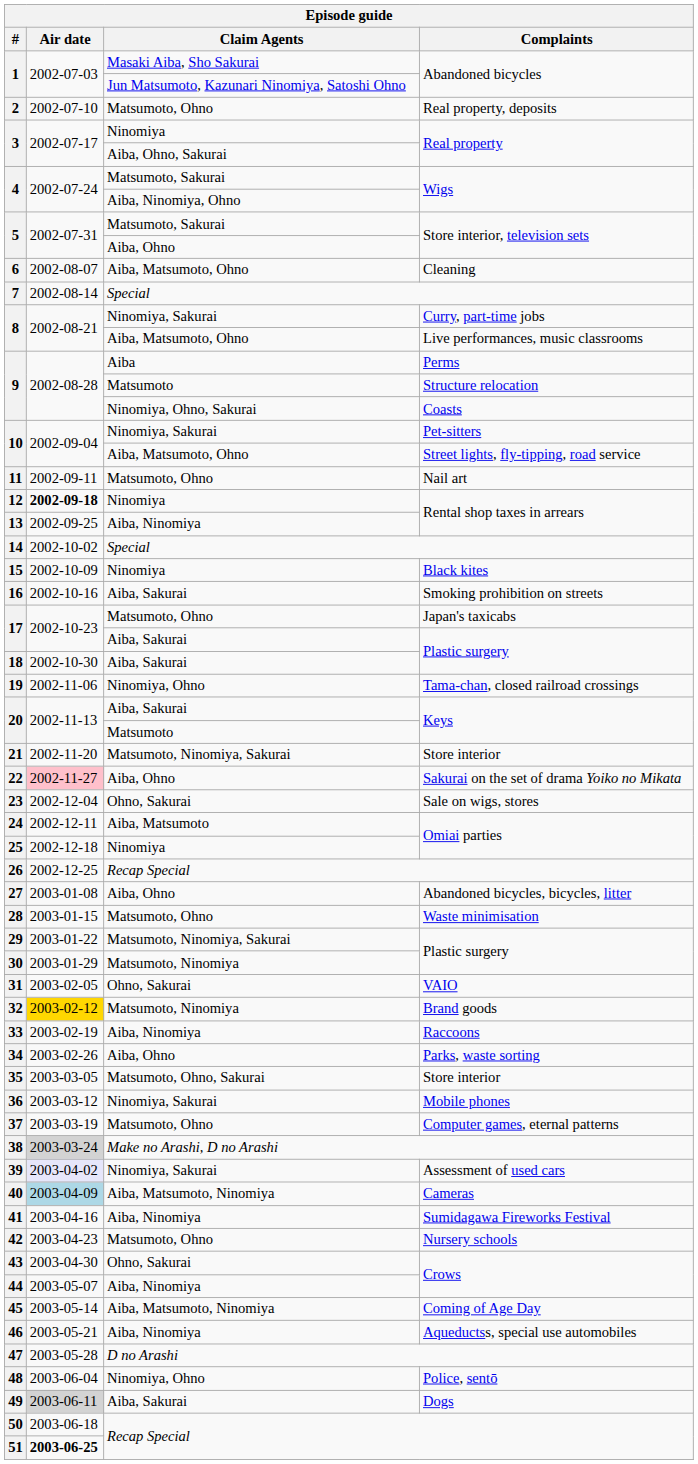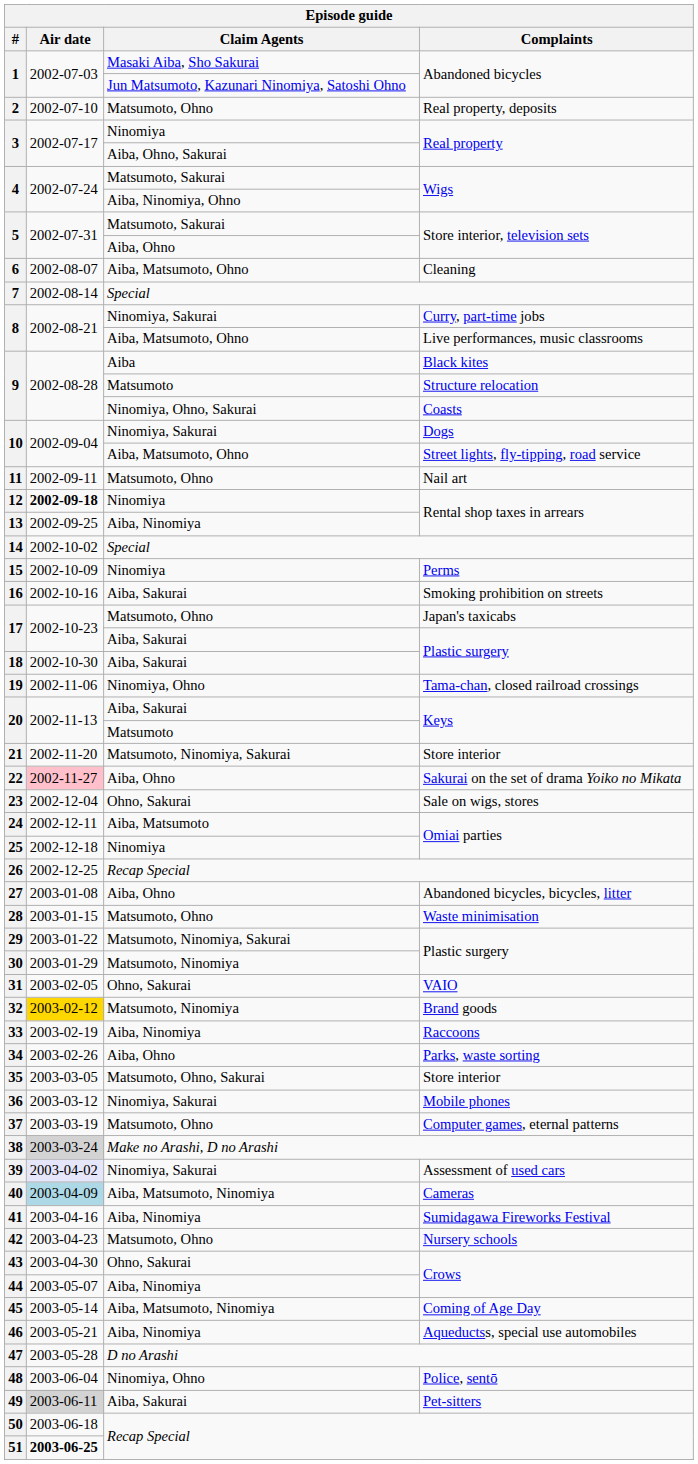 <table class="wikitable collapsible collapsed" style="clear:none; padding:0 auto; width:60%; margin:auto align:left;">
 <tr>
 <th colspan=4>Episode guide</th>
 </tr>
 <tr>
 <th>#</th>
 <th>Air date</th>
 <th>Claim Agents</th>
 <th>Complaints</th>
 </tr>
 <tr>
 <th rowspan="2">1</th>
 <td rowspan="2">2002-07-03</td>
 <td><a href='#'>Masaki Aiba</a>, <a href='#'>Sho Sakurai</a></td>
 <td rowspan="2">Abandoned bicycles</td>
 </tr>
 <tr>
 <td><a href='#'>Jun Matsumoto</a>, <a href='#'>Kazunari Ninomiya</a>, <a href='#'>Satoshi Ohno</a></td>
 </tr>
 <tr>
 <th>2</th>
 <td>2002-07-10</td>
 <td>Matsumoto, Ohno</td>
 <td>Real property, deposits</td>
 </tr>
 <tr>
 <th rowspan="2">3</th>
 <td rowspan="2">2002-07-17</td>
 <td>Ninomiya</td>
 <td rowspan="2"><a href='#'>Real property</a></td>
 </tr>
 <tr>
 <td>Aiba, Ohno, Sakurai</td>
 </tr>
 <tr>
 <th rowspan="2">4</th>
 <td rowspan="2">2002-07-24</td>
 <td>Matsumoto, Sakurai</td>
 <td rowspan="2"><a href='#'>Wigs</a></td>
 </tr>
 <tr>
 <td>Aiba, Ninomiya, Ohno</td>
 </tr>
 <tr>
 <th rowspan="2">5</th>
 <td rowspan="2">2002-07-31</td>
 <td>Matsumoto, Sakurai</td>
 <td rowspan="2">Store interior, <a href='#'>television sets</a></td>
 </tr>
 <tr>
 <td>Aiba, Ohno</td>
 </tr>
 <tr>
 <th>6</th>
 <td>2002-08-07</td>
 <td>Aiba, Matsumoto, Ohno</td>
 <td>Cleaning</td>
 </tr>
 <tr>
 <th>7</th>
 <td>2002-08-14</td>
 <td colspan="2"><em>Special</em></td>
 </tr>
 <tr>
 <th rowspan="2">8</th>
 <td rowspan="2">2002-08-21</td>
 <td>Ninomiya, Sakurai</td>
 <td><a href='#'>Curry</a>, <a href='#'>part-time</a> jobs</td>
 </tr>
 <tr>
 <td>Aiba, Matsumoto, Ohno</td>
 <td>Live performances, music classrooms</td>
 </tr>
 <tr>
 <th rowspan="3">9</th>
 <td rowspan="3">2002-08-28</td>
 <td>Aiba</td>
-<td><a href='#'>Perms</a></td>
+<td><a href='#'>Black kites</a></td>
 </tr>
 <tr>
 <td>Matsumoto</td>
 <td><a href='#'>Structure relocation</a></td>
 </tr>
 <tr>
 <td>Ninomiya, Ohno, Sakurai</td>
 <td><a href='#'>Coasts</a></td>
 </tr>
 <tr>
 <th rowspan="2">10</th>
 <td rowspan="2">2002-09-04</td>
 <td>Ninomiya, Sakurai</td>
-<td><a href='#'>Pet-sitters</a></td>
+<td><a href='#'>Dogs</a></td>
 </tr>
 <tr>
 <td>Aiba, Matsumoto, Ohno</td>
 <td><a href='#'>Street lights</a>, <a href='#'>fly-tipping</a>, <a href='#'>road</a> service</td>
 </tr>
 <tr>
 <th>11</th>
 <td>2002-09-11</td>
 <td>Matsumoto, Ohno</td>
 <td>Nail art</td>
 </tr>
 <tr>
 <th>12</th>
 <td><strong>2002-09-18</strong></td>
 <td>Ninomiya</td>
 <td rowspan="2">Rental shop taxes in arrears</td>
 </tr>
 <tr>
 <th>13</th>
 <td>2002-09-25</td>
 <td>Aiba, Ninomiya</td>
 </tr>
 <tr>
 <th>14</th>
 <td>2002-10-02</td>
 <td colspan="2"><em>Special</em></td>
 </tr>
 <tr>
 <th>15</th>
 <td>2002-10-09</td>
 <td>Ninomiya</td>
-<td><a href='#'>Black kites</a></td>
+<td><a href='#'>Perms</a></td>
 </tr>
 <tr>
 <th>16</th>
 <td>2002-10-16</td>
 <td>Aiba, Sakurai</td>
 <td>Smoking prohibition on streets</td>
 </tr>
 <tr>
 <th rowspan="2">17</th>
 <td rowspan="2">2002-10-23</td>
 <td>Matsumoto, Ohno</td>
 <td>Japan's taxicabs</td>
 </tr>
 <tr>
 <td>Aiba, Sakurai</td>
 <td rowspan="2"><a href='#'>Plastic surgery</a></td>
 </tr>
 <tr>
 <th>18</th>
 <td>2002-10-30</td>
 <td>Aiba, Sakurai</td>
 </tr>
 <tr>
 <th>19</th>
 <td>2002-11-06</td>
 <td>Ninomiya, Ohno</td>
 <td><a href='#'>Tama-chan</a>, closed railroad crossings</td>
 </tr>
 <tr>
 <th rowspan="2">20</th>
 <td rowspan="2">2002-11-13</td>
 <td>Aiba, Sakurai</td>
 <td rowspan="2"><a href='#'>Keys</a></td>
 </tr>
 <tr>
 <td>Matsumoto</td>
 </tr>
 <tr>
 <th>21</th>
 <td>2002-11-20</td>
 <td>Matsumoto, Ninomiya, Sakurai</td>
 <td>Store interior</td>
 </tr>
 <tr>
 <th>22</th>
 <td style="background: pink;">2002-11-27</td>
 <td>Aiba, Ohno</td>
 <td><a href='#'>Sakurai</a> on the set of drama <em>Yoiko no Mikata</em></td>
 </tr>
 <tr>
 <th>23</th>
 <td>2002-12-04</td>
 <td>Ohno, Sakurai</td>
 <td>Sale on wigs, stores</td>
 </tr>
 <tr>
 <th>24</th>
 <td>2002-12-11</td>
 <td>Aiba, Matsumoto</td>
 <td rowspan="2"><a href='#'>Omiai</a> parties</td>
 </tr>
 <tr>
 <th>25</th>
 <td>2002-12-18</td>
 <td>Ninomiya</td>
 </tr>
 <tr>
 <th>26</th>
 <td>2002-12-25</td>
 <td colspan="3"><em>Recap Special</em></td>
 </tr>
 <tr>
 <th>27</th>
 <td>2003-01-08</td>
 <td>Aiba, Ohno</td>
 <td>Abandoned bicycles, bicycles, <a href='#'>litter</a></td>
 </tr>
 <tr>
 <th>28</th>
 <td>2003-01-15</td>
 <td>Matsumoto, Ohno</td>
 <td><a href='#'>Waste minimisation</a></td>
 </tr>
 <tr>
 <th>29</th>
 <td>2003-01-22</td>
 <td>Matsumoto, Ninomiya, Sakurai</td>
 <td rowspan="2">Plastic surgery</td>
 </tr>
 <tr>
 <th>30</th>
 <td>2003-01-29</td>
 <td>Matsumoto, Ninomiya</td>
 </tr>
 <tr>
 <th>31</th>
 <td>2003-02-05</td>
 <td>Ohno, Sakurai</td>
 <td><a href='#'>VAIO</a></td>
 </tr>
 <tr>
 <th>32</th>
 <td style="background: gold;">2003-02-12</td>
 <td>Matsumoto, Ninomiya</td>
 <td><a href='#'>Brand</a> goods</td>
 </tr>
 <tr>
 <th>33</th>
 <td>2003-02-19</td>
 <td>Aiba, Ninomiya</td>
 <td><a href='#'>Raccoons</a></td>
 </tr>
 <tr>
 <th>34</th>
 <td>2003-02-26</td>
 <td>Aiba, Ohno</td>
 <td><a href='#'>Parks</a>, <a href='#'>waste sorting</a></td>
 </tr>
 <tr>
 <th>35</th>
 <td>2003-03-05</td>
 <td>Matsumoto, Ohno, Sakurai</td>
 <td>Store interior</td>
 </tr>
 <tr>
 <th>36</th>
 <td>2003-03-12</td>
 <td>Ninomiya, Sakurai</td>
 <td><a href='#'>Mobile phones</a></td>
 </tr>
 <tr>
 <th>37</th>
 <td>2003-03-19</td>
 <td>Matsumoto, Ohno</td>
 <td><a href='#'>Computer games</a>, eternal patterns</td>
 </tr>
 <tr>
 <th>38</th>
 <td style="background: lightgrey;">2003-03-24</td>
 <td colspan="2"><em>Make no Arashi, D no Arashi</em></td>
 </tr>
 <tr>
 <th>39</th>
 <td style="background: lavender;">2003-04-02</td>
 <td>Ninomiya, Sakurai</td>
 <td>Assessment of <a href='#'>used cars</a></td>
 </tr>
 <tr>
 <th>40</th>
 <td style="background: lightblue;">2003-04-09</td>
 <td>Aiba, Matsumoto, Ninomiya</td>
 <td><a href='#'>Cameras</a></td>
 </tr>
 <tr>
 <th>41</th>
 <td>2003-04-16</td>
 <td>Aiba, Ninomiya</td>
 <td><a href='#'>Sumidagawa Fireworks Festival</a></td>
 </tr>
 <tr>
 <th>42</th>
 <td>2003-04-23</td>
 <td>Matsumoto, Ohno</td>
 <td><a href='#'>Nursery schools</a></td>
 </tr>
 <tr>
 <th>43</th>
 <td>2003-04-30</td>
 <td>Ohno, Sakurai</td>
 <td rowspan="2"><a href='#'>Crows</a></td>
 </tr>
 <tr>
 <th>44</th>
 <td>2003-05-07</td>
 <td>Aiba, Ninomiya</td>
 </tr>
 <tr>
 <th>45</th>
 <td>2003-05-14</td>
 <td>Aiba, Matsumoto, Ninomiya</td>
 <td><a href='#'>Coming of Age Day</a></td>
 </tr>
 <tr>
 <th>46</th>
 <td>2003-05-21</td>
 <td>Aiba, Ninomiya</td>
 <td><a href='#'>Aqueducts</a>s, special use automobiles</td>
 </tr>
 <tr>
 <th>47</th>
 <td>2003-05-28</td>
 <td colspan="2"><em>D no Arashi</em></td>
 </tr>
 <tr>
 <th>48</th>
 <td>2003-06-04</td>
 <td>Ninomiya, Ohno</td>
 <td><a href='#'>Police</a>, <a href='#'>sentō</a></td>
 </tr>
 <tr>
 <th>49</th>
 <td style="background: lightgrey;">2003-06-11</td>
 <td>Aiba, Sakurai</td>
-<td><a href='#'>Dogs</a></td>
+<td><a href='#'>Pet-sitters</a></td>
 </tr>
 <tr>
 <th>50</th>
 <td>2003-06-18</td>
 <td rowspan="2" colspan="2"><em>Recap Special</em></td>
 </tr>
 <tr>
 <th>51</th>
 <td><strong>2003-06-25</strong></td>
 </tr>
 </table>
